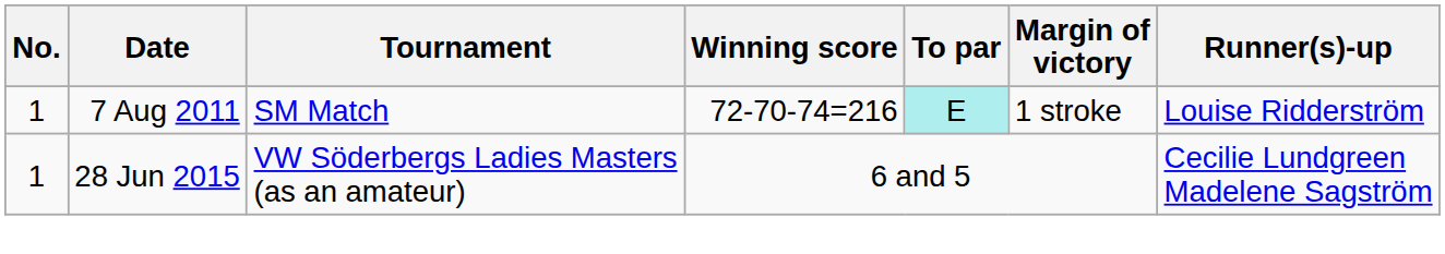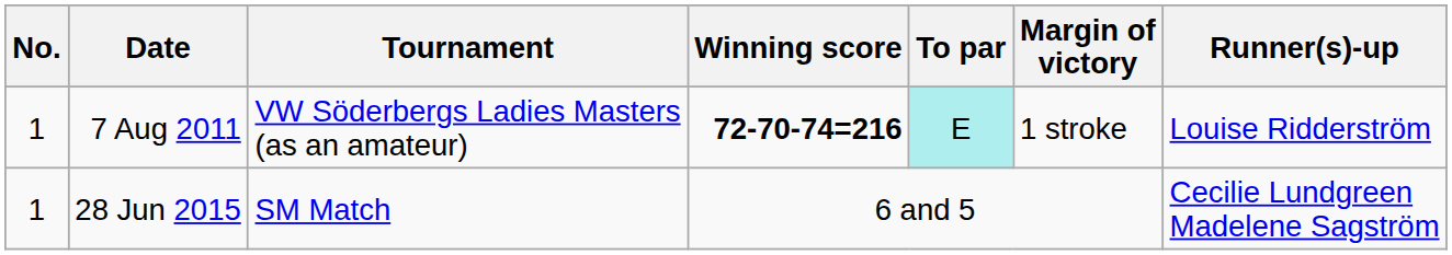 <table class="wikitable " style="font-size:95%;">
 <tr>
 <th>No.</th>
 <th>Date</th>
 <th>Tournament</th>
 <th>Winning score</th>
 <th>To par</th>
 <th>Margin of<br>victory</th>
 <th>Runner(s)-up</th>
 </tr>
 <tr>
 <td align=center>1</td>
 <td align=right>7 Aug <a href='#'>2011</a></td>
-<td><a href='#'>SM Match</a></td>
-<td align=right>72-70-74=216</td>
+<td><a href='#'>VW Söderbergs Ladies Masters</a><br>(as an amateur)</td>
+<td align=right><strong>72-70-74=216</strong></td>
 <td align=center style="background: paleturquoise;">E</td>
 <td>1 stroke</td>
 <td> <a href='#'>Louise Ridderström</a></td>
 </tr>
 <tr>
 <td align=center>1</td>
 <td align=right>28 Jun <a href='#'>2015</a></td>
-<td><a href='#'>VW Söderbergs Ladies Masters</a><br>(as an amateur)</td>
+<td><a href='#'>SM Match</a></td>
 <td colspan=3 align=center>6 and 5</td>
 <td> <a href='#'>Cecilie Lundgreen</a><br> <a href='#'>Madelene Sagström</a></td>
 </tr>
 </table>
